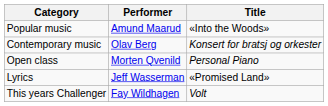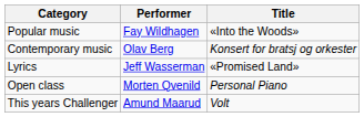 <table class="wikitable">
 <tr>
 <th>Category</th>
 <th>Performer</th>
 <th>Title</th>
 </tr>
 <tr -->
 <td>Popular music</td>
-<td><a href='#'>Amund Maarud</a></td>
+<td><a href='#'>Fay Wildhagen</a></td>
 <td>«Into the Woods»</td>
 </tr>
 <tr -->
 <td>Contemporary music</td>
 <td><a href='#'>Olav Berg</a></td>
 <td><em>Konsert for bratsj og orkester</em></td>
 </tr>
 <tr -->
+<td>Lyrics</td>
+<td><a href='#'>Jeff Wasserman</a></td>
+<td>«Promised Land»</td>
+</tr>
+<tr -->
 <td>Open class</td>
 <td><a href='#'>Morten Qvenild</a></td>
 <td><em>Personal Piano</em></td>
 </tr>
 <tr -->
-<td>Lyrics</td>
-<td><a href='#'>Jeff Wasserman</a></td>
-<td>«Promised Land»</td>
-</tr>
-<tr -->
 <td>This years Challenger</td>
-<td><a href='#'>Fay Wildhagen</a></td>
+<td><a href='#'>Amund Maarud</a></td>
 <td><em>Volt</em></td>
 </tr>
 </table>
